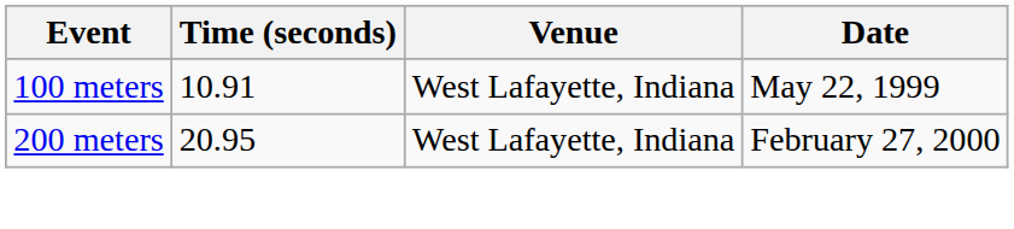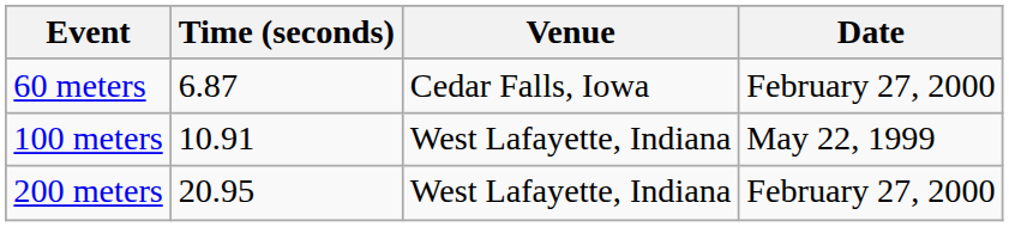 <table class="wikitable">
 <tr>
 <th>Event</th>
 <th>Time (seconds)</th>
 <th>Venue</th>
 <th>Date</th>
+</tr>
+<tr>
+<td><a href='#'>60 meters</a></td>
+<td>6.87</td>
+<td>Cedar Falls, Iowa</td>
+<td>February 27, 2000</td>
 </tr>
 <tr>
 <td><a href='#'>100 meters</a></td>
 <td>10.91</td>
 <td>West Lafayette, Indiana</td>
 <td>May 22, 1999</td>
 </tr>
 <tr>
 <td><a href='#'>200 meters</a></td>
 <td>20.95</td>
 <td>West Lafayette, Indiana</td>
 <td>February 27, 2000</td>
 </tr>
 </table>
